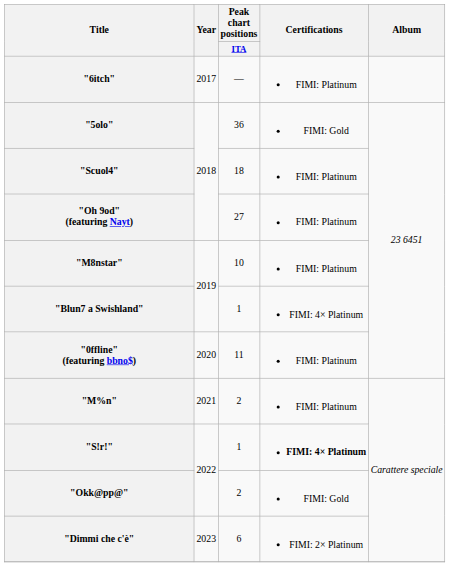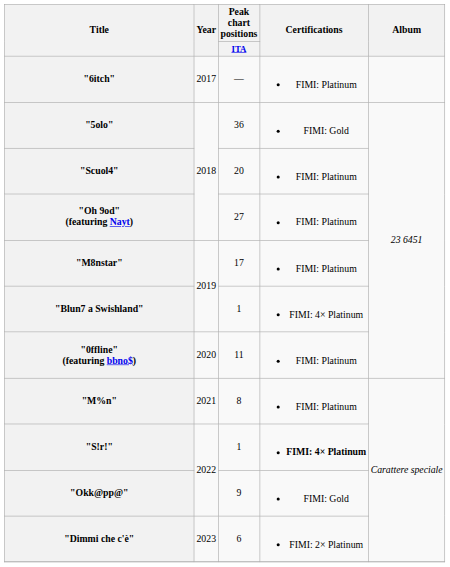 <table class="wikitable plainrowheaders" style="text-align:center;">
 <tr>
 <th scope="col" rowspan="2" style="width:19em;">Title</th>
 <th scope="col" rowspan="2" style="width:1em;">Year</th>
 <th scope="col" colspan="1">Peak chart positions</th>
 <th scope="col" rowspan="2">Certifications</th>
 <th scope="col" rowspan="2">Album</th>
 </tr>
 <tr>
 <th scope="col" style="width:2.5em;font-size:90%;"><a href='#'>ITA</a><br></th>
 </tr>
 <tr>
 <th scope="row">"6itch"</th>
 <td>2017</td>
 <td>—</td>
 <td><br><ul><li>FIMI: Platinum</li></ul></td>
 <td></td>
 </tr>
 <tr>
 <th scope="row">"5olo"</th>
 <td rowspan="3">2018</td>
 <td>36</td>
 <td><br><ul><li>FIMI: Gold</li></ul></td>
 <td rowspan="6"><em>23 6451</em></td>
 </tr>
 <tr>
 <th scope="row">"Scuol4"</th>
-<td>18</td>
+<td>20</td>
 <td><br><ul><li>FIMI: Platinum</li></ul></td>
 </tr>
 <tr>
 <th scope="row">"Oh 9od"<br><span>(featuring <a href='#'>Nayt</a>)</span></th>
 <td>27</td>
 <td><br><ul><li>FIMI: Platinum</li></ul></td>
 </tr>
 <tr>
 <th scope="row">"M8nstar"</th>
 <td rowspan="2">2019</td>
-<td>10</td>
+<td>17</td>
 <td><br><ul><li>FIMI: Platinum</li></ul></td>
 </tr>
 <tr>
 <th scope="row">"Blun7 a Swishland"</th>
 <td>1</td>
 <td><br><ul><li>FIMI: 4× Platinum</li></ul></td>
 </tr>
 <tr>
 <th scope="row">"0ffline"<br><span> (featuring <a href='#'>bbno$</a>)</span></th>
 <td>2020</td>
 <td>11</td>
 <td><br><ul><li>FIMI: Platinum</li></ul></td>
 </tr>
 <tr>
 <th scope="row">"M%n"</th>
 <td>2021</td>
-<td>2<br></td>
+<td>8<br></td>
 <td><br><ul><li>FIMI: Platinum</li></ul></td>
 <td rowspan="4"><em>Carattere speciale</em></td>
 </tr>
 <tr>
 <th scope="row">"S!r!"<br></th>
 <td rowspan="2">2022</td>
 <td>1<br></td>
 <td><strong><br><ul><li>FIMI: 4× Platinum</li></ul></strong></td>
 </tr>
 <tr>
 <th scope="row">"Okk@pp@"</th>
-<td>2</td>
+<td>9</td>
 <td><br><ul><li>FIMI: Gold</li></ul></td>
 </tr>
 <tr>
 <th scope="row">"Dimmi che c'è"<br></th>
 <td>2023</td>
 <td>6<br></td>
 <td><br><ul><li>FIMI: 2× Platinum</li></ul></td>
 </tr>
 <tr>
 </tr>
 </table>
